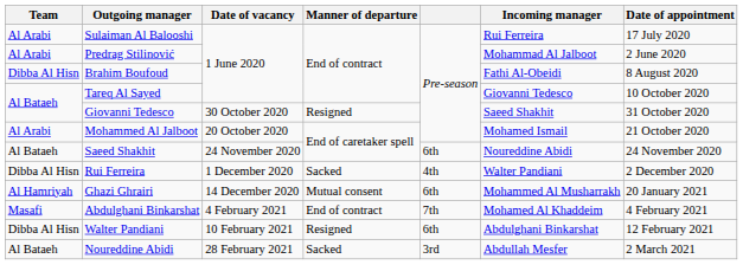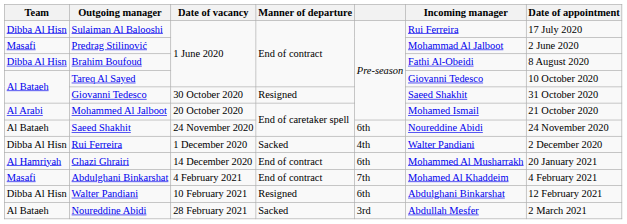 <table class="wikitable">
 <tr>
 <th>Team</th>
 <th>Outgoing manager</th>
 <th>Date of vacancy</th>
 <th>Manner of departure</th>
 <th></th>
 <th>Incoming manager</th>
 <th>Date of appointment</th>
 </tr>
 <tr>
-<td><a href='#'>Al Arabi</a></td>
+<td><a href='#'>Dibba Al Hisn</a></td>
 <td> <a href='#'>Sulaiman Al Balooshi</a></td>
 <td rowspan=4>1 June 2020</td>
 <td rowspan=4>End of contract</td>
 <td rowspan=6><em>Pre-season</em></td>
 <td> <a href='#'>Rui Ferreira</a></td>
 <td>17 July 2020</td>
 </tr>
 <tr>
-<td><a href='#'>Al Arabi</a></td>
+<td><a href='#'>Masafi</a></td>
 <td> <a href='#'>Predrag Stilinović</a></td>
 <td> <a href='#'>Mohammad Al Jalboot</a></td>
 <td>2 June 2020</td>
 </tr>
 <tr>
 <td><a href='#'>Dibba Al Hisn</a></td>
 <td> <a href='#'>Brahim Boufoud</a></td>
 <td> <a href='#'>Fathi Al-Obeidi</a></td>
 <td>8 August 2020</td>
 </tr>
 <tr>
 <td rowspan=2><a href='#'>Al Bataeh</a></td>
 <td> <a href='#'>Tareq Al Sayed</a></td>
 <td> <a href='#'>Giovanni Tedesco</a></td>
 <td>10 October 2020</td>
 </tr>
 <tr>
 <td> <a href='#'>Giovanni Tedesco</a></td>
 <td>30 October 2020</td>
 <td>Resigned</td>
 <td> <a href='#'>Saeed Shakhit</a></td>
 <td>31 October 2020</td>
 </tr>
 <tr>
 <td><a href='#'>Al Arabi</a></td>
 <td> <a href='#'>Mohammed Al Jalboot</a></td>
 <td>20 October 2020</td>
 <td rowspan=2>End of caretaker spell</td>
 <td> <a href='#'>Mohamed Ismail</a></td>
 <td>21 October 2020</td>
 </tr>
 <tr>
 <td>Al Bataeh</td>
 <td> <a href='#'>Saeed Shakhit</a></td>
 <td>24 November 2020</td>
 <td>6th</td>
 <td> <a href='#'>Noureddine Abidi</a></td>
 <td>24 November 2020</td>
 </tr>
 <tr>
 <td>Dibba Al Hisn</td>
 <td> <a href='#'>Rui Ferreira</a></td>
 <td>1 December 2020</td>
 <td>Sacked</td>
 <td>4th</td>
 <td> <a href='#'>Walter Pandiani</a></td>
 <td>2 December 2020</td>
 </tr>
 <tr>
 <td><a href='#'>Al Hamriyah</a></td>
 <td> <a href='#'>Ghazi Ghrairi</a></td>
 <td>14 December 2020</td>
-<td>Mutual consent</td>
+<td>End of contract</td>
 <td>6th</td>
 <td> <a href='#'>Mohammed Al Musharrakh</a></td>
 <td>20 January 2021</td>
 </tr>
 <tr>
 <td><a href='#'>Masafi</a></td>
 <td> <a href='#'>Abdulghani Binkarshat</a></td>
 <td>4 February 2021</td>
 <td>End of contract</td>
 <td>7th</td>
 <td> <a href='#'>Mohamed Al Khaddeim</a></td>
 <td>4 February 2021</td>
 </tr>
 <tr>
 <td>Dibba Al Hisn</td>
 <td> <a href='#'>Walter Pandiani</a></td>
 <td>10 February 2021</td>
 <td>Resigned</td>
 <td>6th</td>
 <td> <a href='#'>Abdulghani Binkarshat</a></td>
 <td>12 February 2021</td>
 </tr>
 <tr>
 <td>Al Bataeh</td>
 <td> <a href='#'>Noureddine Abidi</a></td>
 <td>28 February 2021</td>
 <td>Sacked</td>
 <td>3rd</td>
 <td> <a href='#'>Abdullah Mesfer</a></td>
 <td>2 March 2021</td>
 </tr>
 </table>
